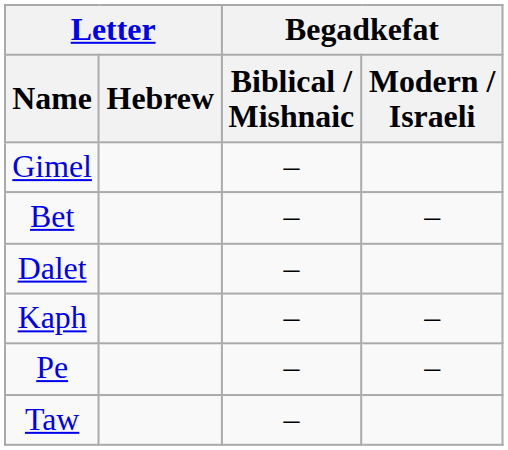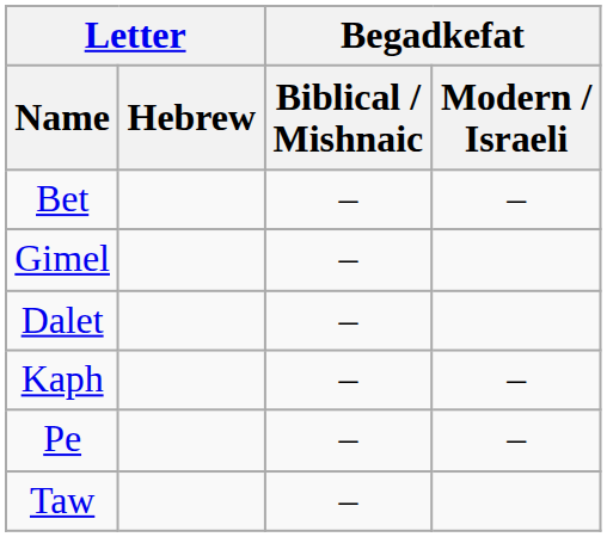 <table class=wikitable style="white-space:nowrap; text-align:center">
 <tr>
 <th colspan=2><a href='#'>Letter</a></th>
 <th colspan=2>Begadkefat</th>
 </tr>
 <tr>
 <th>Name</th>
 <th>Hebrew</th>
 <th>Biblical /<br>Mishnaic</th>
 <th>Modern /<br>Israeli</th>
 </tr>
 <tr>
+<td><a href='#'>Bet</a></td>
+<td><big></big></td>
+<td>–</td>
+<td>–</td>
+</tr>
+<tr>
 <td><a href='#'>Gimel</a></td>
 <td><big></big></td>
 <td>–</td>
 <td></td>
-</tr>
-<tr>
-<td><a href='#'>Bet</a></td>
-<td><big></big></td>
-<td>–</td>
-<td>–</td>
 </tr>
 <tr>
 <td><a href='#'>Dalet</a></td>
 <td><big></big></td>
 <td>–</td>
 <td></td>
 </tr>
 <tr>
 <td><a href='#'>Kaph</a></td>
 <td><big></big></td>
 <td>–</td>
 <td>–</td>
 </tr>
 <tr>
 <td><a href='#'>Pe</a></td>
 <td><big></big></td>
 <td>–</td>
 <td>–</td>
 </tr>
 <tr>
 <td><a href='#'>Taw</a></td>
 <td><big></big></td>
 <td>–</td>
 <td></td>
 </tr>
 </table>
